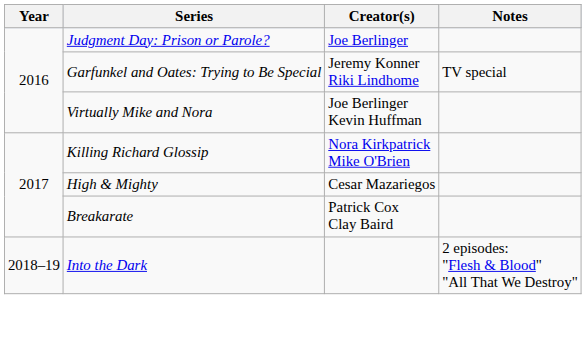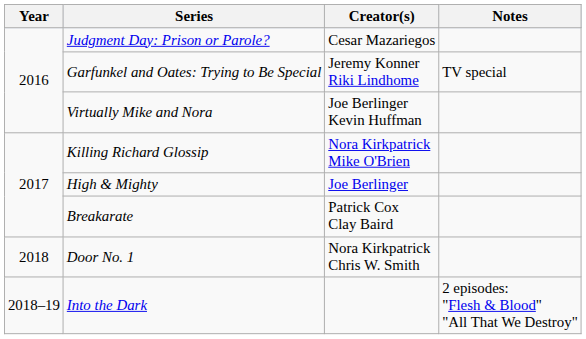 <table class="wikitable">
 <tr style="background:#b0c4de; text-align:center;">
 <th>Year</th>
 <th>Series</th>
 <th>Creator(s)</th>
 <th>Notes</th>
 </tr>
 <tr>
 <td style="text-align:center;" rowspan="3">2016</td>
 <td><em><a href='#'>Judgment Day: Prison or Parole?</a></em></td>
-<td><a href='#'>Joe Berlinger</a></td>
+<td>Cesar Mazariegos</td>
 <td></td>
 </tr>
 <tr>
 <td><em>Garfunkel and Oates: Trying to Be Special</em></td>
 <td>Jeremy Konner<br><a href='#'>Riki Lindhome</a></td>
 <td>TV special</td>
 </tr>
 <tr>
 <td><em>Virtually Mike and Nora</em></td>
 <td>Joe Berlinger<br>Kevin Huffman</td>
 <td></td>
 </tr>
 <tr>
 <td style="text-align:center;" rowspan="3">2017</td>
 <td><em>Killing Richard Glossip</em></td>
 <td><a href='#'>Nora Kirkpatrick</a><br><a href='#'>Mike O'Brien</a></td>
 <td></td>
 </tr>
 <tr>
 <td><em>High & Mighty</em></td>
-<td>Cesar Mazariegos</td>
+<td><a href='#'>Joe Berlinger</a></td>
 <td></td>
 </tr>
 <tr>
 <td><em>Breakarate</em></td>
 <td>Patrick Cox<br>Clay Baird</td>
+<td></td>
+</tr>
+<tr>
+<td style="text-align:center;">2018</td>
+<td><em>Door No. 1</em></td>
+<td>Nora Kirkpatrick<br> Chris W. Smith</td>
 <td></td>
 </tr>
 <tr>
 <td style="text-align:center;">2018–19</td>
 <td><em><a href='#'>Into the Dark</a></em></td>
 <td></td>
 <td>2 episodes:<br>"<a href='#'>Flesh & Blood</a>"<br>"All That We Destroy"</td>
 </tr>
 </table>
